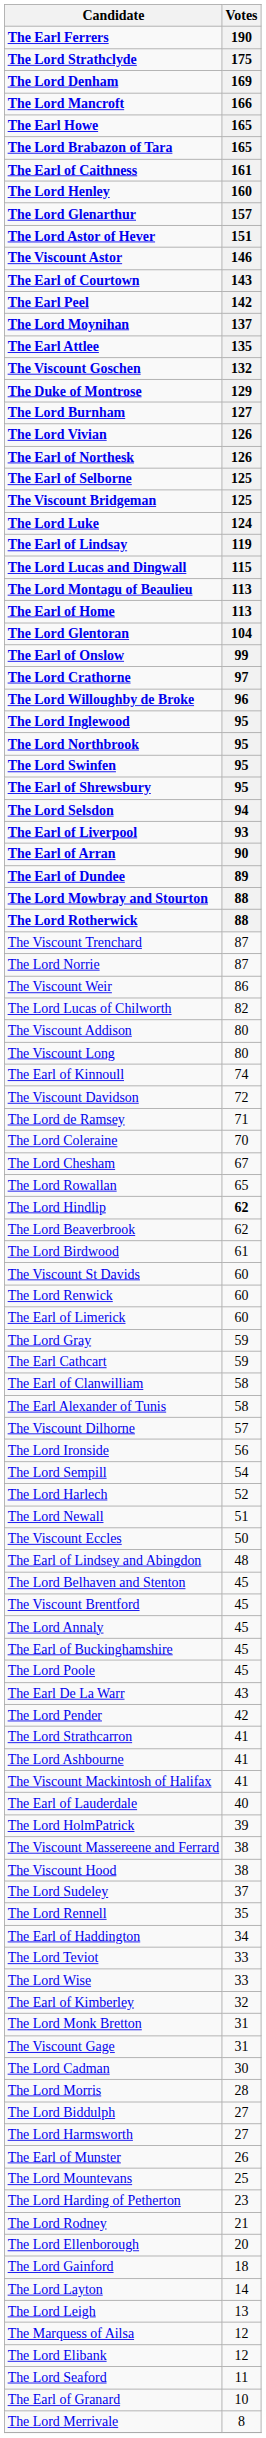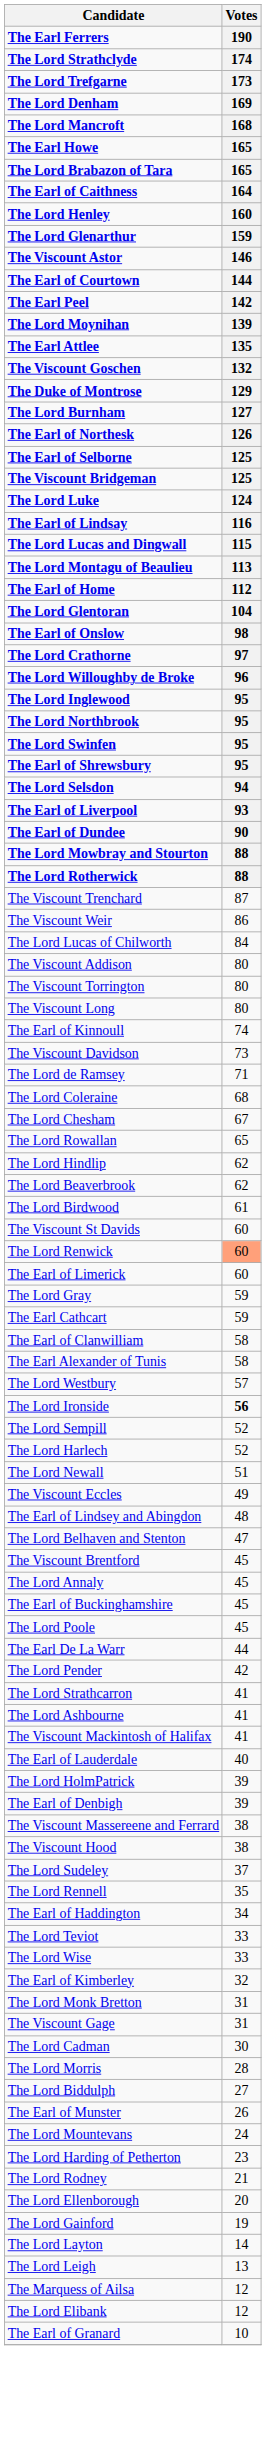 <table class="wikitable">
 <tr>
 <th>Candidate</th>
 <th>Votes</th>
 </tr>
 <tr>
 <td><strong><a href='#'>The Earl Ferrers</a></strong></td>
 <th><strong>190</strong></th>
 </tr>
 <tr>
 <td><strong><a href='#'>The Lord Strathclyde</a></strong></td>
-<th><strong>175</strong></th>
+<th><strong>174</strong></th>
+</tr>
+<tr>
+<td><strong><a href='#'>The Lord Trefgarne</a></strong></td>
+<th><strong>173</strong></th>
 </tr>
 <tr>
 <td><strong><a href='#'>The Lord Denham</a></strong></td>
 <th><strong>169</strong></th>
 </tr>
 <tr>
 <td><strong><a href='#'>The Lord Mancroft</a></strong></td>
-<th><strong>166</strong></th>
+<th><strong>168</strong></th>
 </tr>
 <tr>
 <td><strong><a href='#'>The Earl Howe</a></strong></td>
 <th><strong>165</strong></th>
 </tr>
 <tr>
 <td><strong><a href='#'>The Lord Brabazon of Tara</a></strong></td>
 <th><strong>165</strong></th>
 </tr>
 <tr>
 <td><strong><a href='#'>The Earl of Caithness</a></strong></td>
-<th><strong>161</strong></th>
+<th><strong>164</strong></th>
 </tr>
 <tr>
 <td><strong><a href='#'>The Lord Henley</a></strong></td>
 <th><strong>160</strong></th>
 </tr>
 <tr>
 <td><strong><a href='#'>The Lord Glenarthur</a></strong></td>
-<th><strong>157</strong></th>
-</tr>
-<tr>
-<td><strong><a href='#'>The Lord Astor of Hever</a></strong></td>
-<th><strong>151</strong></th>
+<th><strong>159</strong></th>
 </tr>
 <tr>
 <td><strong><a href='#'>The Viscount Astor</a></strong></td>
 <th><strong>146</strong></th>
 </tr>
 <tr>
 <td><strong><a href='#'>The Earl of Courtown</a></strong></td>
-<th><strong>143</strong></th>
+<th><strong>144</strong></th>
 </tr>
 <tr>
 <td><strong><a href='#'>The Earl Peel</a></strong></td>
 <th><strong>142</strong></th>
 </tr>
 <tr>
 <td><strong><a href='#'>The Lord Moynihan</a></strong></td>
-<th><strong>137</strong></th>
+<th><strong>139</strong></th>
 </tr>
 <tr>
 <td><strong><a href='#'>The Earl Attlee</a></strong></td>
 <th><strong>135</strong></th>
 </tr>
 <tr>
 <td><strong><a href='#'>The Viscount Goschen</a></strong></td>
 <th><strong>132</strong></th>
 </tr>
 <tr>
 <td><strong><a href='#'>The Duke of Montrose</a></strong></td>
 <th><strong>129</strong></th>
 </tr>
 <tr>
 <td><strong><a href='#'>The Lord Burnham</a></strong></td>
 <th><strong>127</strong></th>
-</tr>
-<tr>
-<td><strong><a href='#'>The Lord Vivian</a></strong></td>
-<th><strong>126</strong></th>
 </tr>
 <tr>
 <td><strong><a href='#'>The Earl of Northesk</a></strong></td>
 <th><strong>126</strong></th>
 </tr>
 <tr>
 <td><strong><a href='#'>The Earl of Selborne</a></strong></td>
 <th><strong>125</strong></th>
 </tr>
 <tr>
 <td><strong><a href='#'>The Viscount Bridgeman</a></strong></td>
 <th><strong>125</strong></th>
 </tr>
 <tr>
 <td><strong><a href='#'>The Lord Luke</a></strong></td>
 <th><strong>124</strong></th>
 </tr>
 <tr>
 <td><strong><a href='#'>The Earl of Lindsay</a></strong></td>
-<th><strong>119</strong></th>
+<th><strong>116</strong></th>
 </tr>
 <tr>
 <td><strong><a href='#'>The Lord Lucas and Dingwall</a></strong></td>
 <th><strong>115</strong></th>
 </tr>
 <tr>
 <td><strong><a href='#'>The Lord Montagu of Beaulieu</a></strong></td>
 <th><strong>113</strong></th>
 </tr>
 <tr>
 <td><strong><a href='#'>The Earl of Home</a></strong></td>
-<th><strong>113</strong></th>
+<th><strong>112</strong></th>
 </tr>
 <tr>
 <td><strong><a href='#'>The Lord Glentoran</a></strong></td>
 <th><strong>104</strong></th>
 </tr>
 <tr>
 <td><strong><a href='#'>The Earl of Onslow</a></strong></td>
-<th><strong>99</strong></th>
+<th><strong>98</strong></th>
 </tr>
 <tr>
 <td><strong><a href='#'>The Lord Crathorne</a></strong></td>
 <th><strong>97</strong></th>
 </tr>
 <tr>
 <td><strong><a href='#'>The Lord Willoughby de Broke</a></strong></td>
 <th><strong>96</strong></th>
 </tr>
 <tr>
 <td><strong><a href='#'>The Lord Inglewood</a></strong></td>
 <th><strong>95</strong></th>
 </tr>
 <tr>
 <td><strong><a href='#'>The Lord Northbrook</a></strong></td>
 <th><strong>95</strong></th>
 </tr>
 <tr>
 <td><strong><a href='#'>The Lord Swinfen</a></strong></td>
 <th><strong>95</strong></th>
 </tr>
 <tr>
 <td><strong><a href='#'>The Earl of Shrewsbury</a></strong></td>
 <th><strong>95</strong></th>
 </tr>
 <tr>
 <td><strong><a href='#'>The Lord Selsdon</a></strong></td>
 <th><strong>94</strong></th>
 </tr>
 <tr>
 <td><strong><a href='#'>The Earl of Liverpool</a></strong></td>
 <th><strong>93</strong></th>
 </tr>
 <tr>
-<td><strong><a href='#'>The Earl of Arran</a></strong></td>
+<td><strong><a href='#'>The Earl of Dundee</a></strong></td>
 <th><strong>90</strong></th>
-</tr>
-<tr>
-<td><strong><a href='#'>The Earl of Dundee</a></strong></td>
-<th><strong>89</strong></th>
 </tr>
 <tr>
 <td><strong><a href='#'>The Lord Mowbray and Stourton</a></strong></td>
 <th><strong>88</strong></th>
 </tr>
 <tr>
 <td><strong><a href='#'>The Lord Rotherwick</a></strong></td>
 <th><strong>88</strong></th>
 </tr>
 <tr>
 <td><a href='#'>The Viscount Trenchard</a></td>
 <td align=center>87</td>
 </tr>
 <tr>
-<td><a href='#'>The Lord Norrie</a></td>
-<td align=center>87</td>
-</tr>
-<tr>
 <td><a href='#'>The Viscount Weir</a></td>
 <td align=center>86</td>
 </tr>
 <tr>
 <td><a href='#'>The Lord Lucas of Chilworth</a></td>
-<td align=center>82</td>
+<td align=center>84</td>
 </tr>
 <tr>
 <td><a href='#'>The Viscount Addison</a></td>
+<td align=center>80</td>
+</tr>
+<tr>
+<td><a href='#'>The Viscount Torrington</a></td>
 <td align=center>80</td>
 </tr>
 <tr>
 <td><a href='#'>The Viscount Long</a></td>
 <td align=center>80</td>
 </tr>
 <tr>
 <td><a href='#'>The Earl of Kinnoull</a></td>
 <td align=center>74</td>
 </tr>
 <tr>
 <td><a href='#'>The Viscount Davidson</a></td>
-<td align=center>72</td>
+<td align=center>73</td>
 </tr>
 <tr>
 <td><a href='#'>The Lord de Ramsey</a></td>
 <td align=center>71</td>
 </tr>
 <tr>
 <td><a href='#'>The Lord Coleraine</a></td>
-<td align=center>70</td>
+<td align=center>68</td>
 </tr>
 <tr>
 <td><a href='#'>The Lord Chesham</a></td>
 <td align=center>67</td>
 </tr>
 <tr>
 <td><a href='#'>The Lord Rowallan</a></td>
 <td align=center>65</td>
 </tr>
 <tr>
 <td><a href='#'>The Lord Hindlip</a></td>
-<td align=center><strong>62</strong></td>
+<td align=center>62</td>
 </tr>
 <tr>
 <td><a href='#'>The Lord Beaverbrook</a></td>
 <td align=center>62</td>
 </tr>
 <tr>
 <td><a href='#'>The Lord Birdwood</a></td>
 <td align=center>61</td>
 </tr>
 <tr>
 <td><a href='#'>The Viscount St Davids</a></td>
 <td align=center>60</td>
 </tr>
 <tr>
 <td><a href='#'>The Lord Renwick</a></td>
-<td align=center>60</td>
+<td align=center style="background: lightsalmon;">60</td>
 </tr>
 <tr>
 <td><a href='#'>The Earl of Limerick</a></td>
 <td align=center>60</td>
 </tr>
 <tr>
 <td><a href='#'>The Lord Gray</a></td>
 <td align=center>59</td>
 </tr>
 <tr>
 <td><a href='#'>The Earl Cathcart</a></td>
 <td align=center>59</td>
 </tr>
 <tr>
 <td><a href='#'>The Earl of Clanwilliam</a></td>
 <td align=center>58</td>
 </tr>
 <tr>
 <td><a href='#'>The Earl Alexander of Tunis</a></td>
 <td align=center>58</td>
 </tr>
 <tr>
-<td><a href='#'>The Viscount Dilhorne</a></td>
+<td><a href='#'>The Lord Westbury</a></td>
 <td align=center>57</td>
 </tr>
 <tr>
 <td><a href='#'>The Lord Ironside</a></td>
-<td align=center>56</td>
+<td align=center><strong>56</strong></td>
 </tr>
 <tr>
 <td><a href='#'>The Lord Sempill</a></td>
-<td align=center>54</td>
+<td align=center>52</td>
 </tr>
 <tr>
 <td><a href='#'>The Lord Harlech</a></td>
 <td align=center>52</td>
 </tr>
 <tr>
 <td><a href='#'>The Lord Newall</a></td>
 <td align=center>51</td>
 </tr>
 <tr>
 <td><a href='#'>The Viscount Eccles</a></td>
-<td align=center>50</td>
+<td align=center>49</td>
 </tr>
 <tr>
 <td><a href='#'>The Earl of Lindsey and Abingdon</a></td>
 <td align=center>48</td>
 </tr>
 <tr>
 <td><a href='#'>The Lord Belhaven and Stenton</a></td>
-<td align=center>45</td>
+<td align=center>47</td>
 </tr>
 <tr>
 <td><a href='#'>The Viscount Brentford</a></td>
 <td align=center>45</td>
 </tr>
 <tr>
 <td><a href='#'>The Lord Annaly</a></td>
 <td align=center>45</td>
 </tr>
 <tr>
 <td><a href='#'>The Earl of Buckinghamshire</a></td>
 <td align=center>45</td>
 </tr>
 <tr>
 <td><a href='#'>The Lord Poole</a></td>
 <td align=center>45</td>
 </tr>
 <tr>
 <td><a href='#'>The Earl De La Warr</a></td>
-<td align=center>43</td>
+<td align=center>44</td>
 </tr>
 <tr>
 <td><a href='#'>The Lord Pender</a></td>
 <td align=center>42</td>
 </tr>
 <tr>
 <td><a href='#'>The Lord Strathcarron</a></td>
 <td align=center>41</td>
 </tr>
 <tr>
 <td><a href='#'>The Lord Ashbourne</a></td>
 <td align=center>41</td>
 </tr>
 <tr>
 <td><a href='#'>The Viscount Mackintosh of Halifax</a></td>
 <td align=center>41</td>
 </tr>
 <tr>
 <td><a href='#'>The Earl of Lauderdale</a></td>
 <td align=center>40</td>
 </tr>
 <tr>
 <td><a href='#'>The Lord HolmPatrick</a></td>
+<td align=center>39</td>
+</tr>
+<tr>
+<td><a href='#'>The Earl of Denbigh</a></td>
 <td align=center>39</td>
 </tr>
 <tr>
 <td><a href='#'>The Viscount Massereene and Ferrard</a></td>
 <td align=center>38</td>
 </tr>
 <tr>
 <td><a href='#'>The Viscount Hood</a></td>
 <td align=center>38</td>
 </tr>
 <tr>
 <td><a href='#'>The Lord Sudeley</a></td>
 <td align=center>37</td>
 </tr>
 <tr>
 <td><a href='#'>The Lord Rennell</a></td>
 <td align=center>35</td>
 </tr>
 <tr>
 <td><a href='#'>The Earl of Haddington</a></td>
 <td align=center>34</td>
 </tr>
 <tr>
 <td><a href='#'>The Lord Teviot</a></td>
 <td align=center>33</td>
 </tr>
 <tr>
 <td><a href='#'>The Lord Wise</a></td>
 <td align=center>33</td>
 </tr>
 <tr>
 <td><a href='#'>The Earl of Kimberley</a></td>
 <td align=center>32</td>
 </tr>
 <tr>
 <td><a href='#'>The Lord Monk Bretton</a></td>
 <td align=center>31</td>
 </tr>
 <tr>
 <td><a href='#'>The Viscount Gage</a></td>
 <td align=center>31</td>
 </tr>
 <tr>
 <td><a href='#'>The Lord Cadman</a></td>
 <td align=center>30</td>
 </tr>
 <tr>
 <td><a href='#'>The Lord Morris</a></td>
 <td align=center>28</td>
 </tr>
 <tr>
 <td><a href='#'>The Lord Biddulph</a></td>
 <td align=center>27</td>
 </tr>
 <tr>
-<td><a href='#'>The Lord Harmsworth</a></td>
-<td align=center>27</td>
-</tr>
-<tr>
 <td><a href='#'>The Earl of Munster</a></td>
 <td align=center>26</td>
 </tr>
 <tr>
 <td><a href='#'>The Lord Mountevans</a></td>
-<td align=center>25</td>
+<td align=center>24</td>
 </tr>
 <tr>
 <td><a href='#'>The Lord Harding of Petherton</a></td>
 <td align=center>23</td>
 </tr>
 <tr>
 <td><a href='#'>The Lord Rodney</a></td>
 <td align=center>21</td>
 </tr>
 <tr>
 <td><a href='#'>The Lord Ellenborough</a></td>
 <td align=center>20</td>
 </tr>
 <tr>
 <td><a href='#'>The Lord Gainford</a></td>
-<td align=center>18</td>
+<td align=center>19</td>
 </tr>
 <tr>
 <td><a href='#'>The Lord Layton</a></td>
 <td align=center>14</td>
 </tr>
 <tr>
 <td><a href='#'>The Lord Leigh</a></td>
 <td align=center>13</td>
 </tr>
 <tr>
 <td><a href='#'>The Marquess of Ailsa</a></td>
 <td align=center>12</td>
 </tr>
 <tr>
 <td><a href='#'>The Lord Elibank</a></td>
 <td align=center>12</td>
 </tr>
 <tr>
-<td><a href='#'>The Lord Seaford</a></td>
-<td align=center>11</td>
-</tr>
-<tr>
 <td><a href='#'>The Earl of Granard</a></td>
 <td align=center>10</td>
 </tr>
 <tr>
-<td><a href='#'>The Lord Merrivale</a></td>
-<td align=center>8</td>
-</tr>
-<tr>
 </tr>
 </table>
